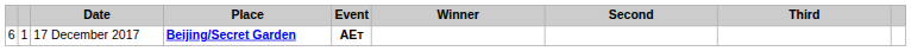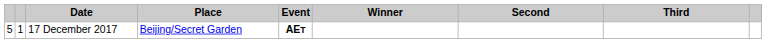 <table class="wikitable plainrowheaders" style="background:#fff; font-size:86%; line-height:16px; border:grey solid 1px; border-collapse:collapse;">
 <tr style="background:#ccc; text-align:center;">
 <th scope="col" style="background:#ccc; width=20 px;"></th>
 <th scope="col" style="background:#ccc; width=30 px;"></th>
 <th scope="col" style="background:#ccc; width:140px;">Date</th>
 <th scope="col" style="background:#ccc; width:180px;">Place</th>
 <th scope="col" style="background:#ccc; width:15px;">Event</th>
 <th scope="col" style="background:#ccc; width:185px;">Winner</th>
 <th scope="col" style="background:#ccc; width:185px;">Second</th>
 <th scope="col" style="background:#ccc; width:185px;">Third</th>
 <th scope="col" style="background:#ccc; width:10px;"></th>
 </tr>
 <tr>
-<td align=center>6</td>
+<td align=center>5</td>
 <td align=center>1</td>
 <td>17 December 2017</td>
-<td><strong> <a href='#'>Beijing/Secret Garden</a></strong></td>
+<td> <a href='#'>Beijing/Secret Garden</a></td>
 <td align=center><strong>AE<small>T</small></strong></td>
 <td></td>
 <td></td>
 <td></td>
 <td></td>
 </tr>
 </table>
